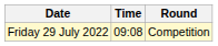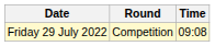 <table class="wikitable">
 <tr>
 <th>Date</th>
+<th>Round</th>
 <th>Time</th>
-<th>Round</th>
 </tr>
 <tr>
 <td style=background:lemonchiffon>Friday 29 July 2022</td>
+<td style=background:lemonchiffon>Competition</td>
 <td style=background:lemonchiffon>09:08</td>
-<td style=background:lemonchiffon>Competition</td>
 </tr>
 </table>
